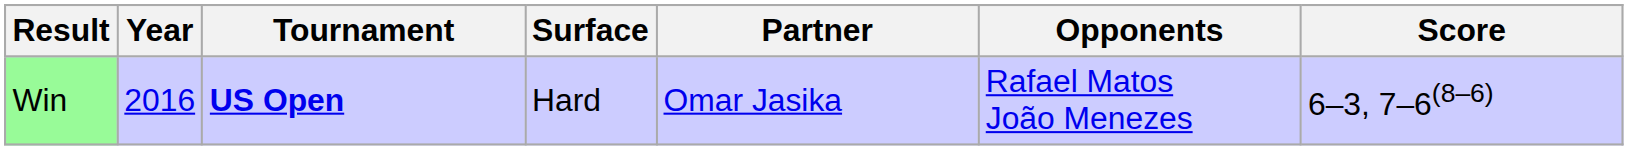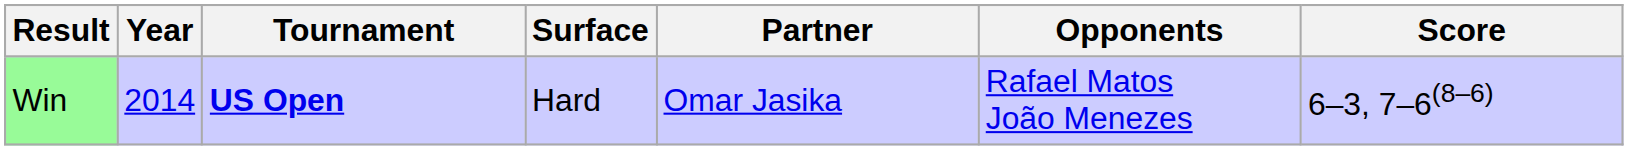 <table class="wikitable" style=font-size:97%>
 <tr>
 <th>Result</th>
 <th>Year</th>
 <th width=150>Tournament</th>
 <th>Surface</th>
 <th width=150>Partner</th>
 <th width=150>Opponents</th>
 <th width=150>Score</th>
 </tr>
 <tr style="background:#ccccff;">
 <td bgcolor=98fb98>Win</td>
-<td><a href='#'>2016</a></td>
+<td><a href='#'>2014</a></td>
 <td><strong><a href='#'>US Open</a></strong></td>
 <td>Hard</td>
 <td> <a href='#'>Omar Jasika</a></td>
 <td> <a href='#'>Rafael Matos</a> <br>  <a href='#'>João Menezes</a></td>
 <td>6–3, 7–6<sup>(8–6)</sup></td>
 </tr>
 </table>
